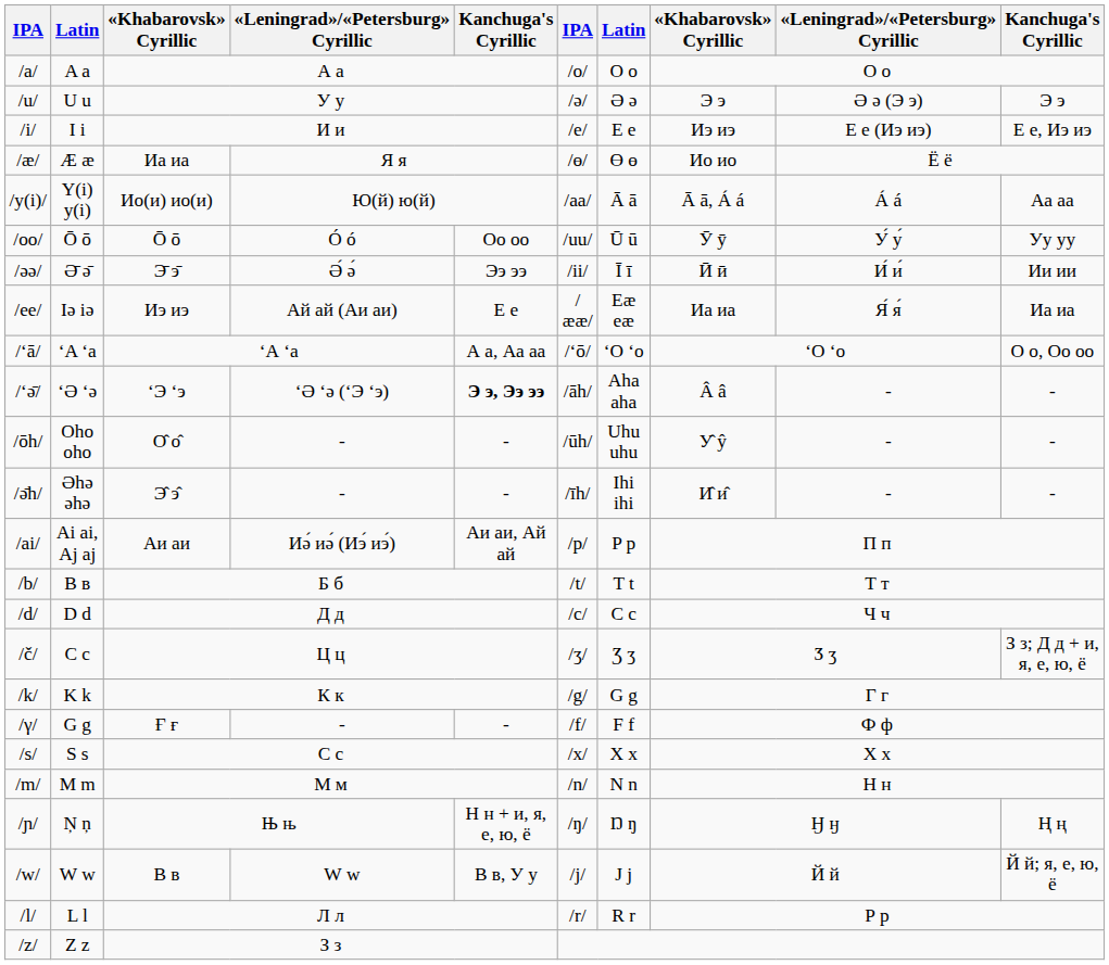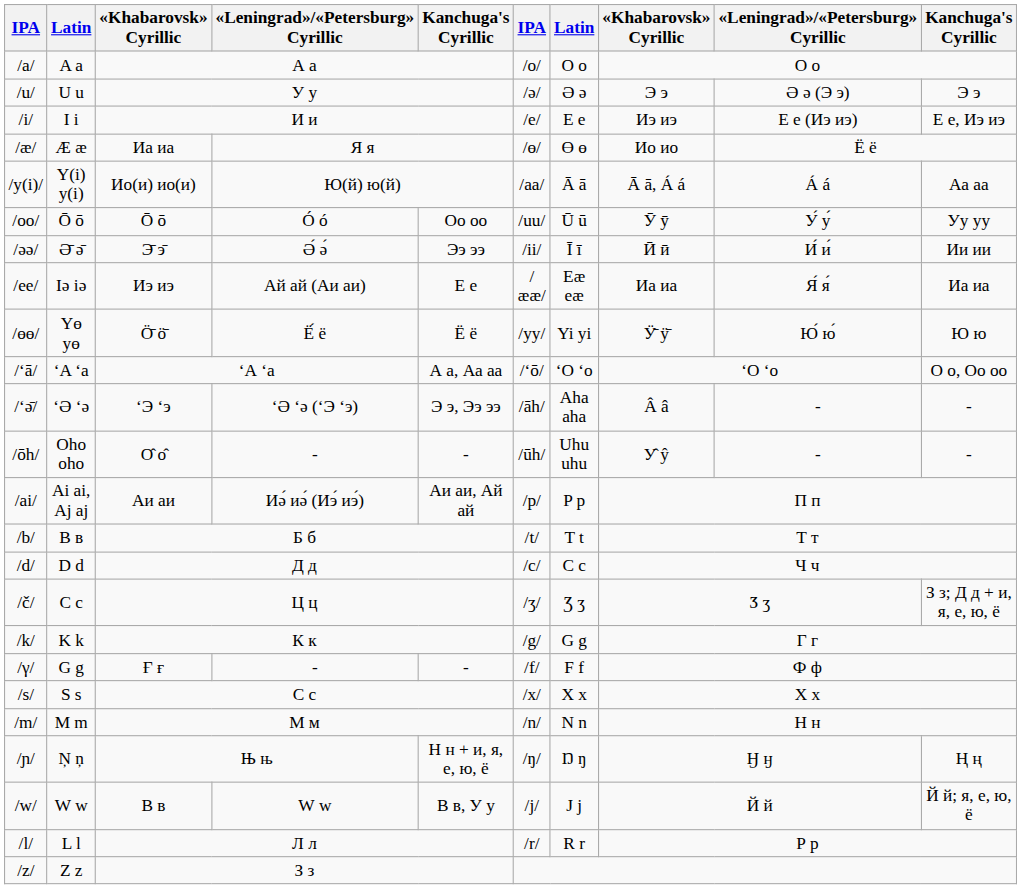 <table class="wikitable" style="text-align: center;">
 <tr>
 <th><a href='#'>IPA</a></th>
 <th><a href='#'>Latin</a></th>
 <th>«Khabarovsk»<br>Cyrillic</th>
 <th>«Leningrad»/«Petersburg»<br>Cyrillic</th>
 <th>Kanchuga's<br>Cyrillic</th>
 <th><a href='#'>IPA</a></th>
 <th><a href='#'>Latin</a></th>
 <th>«Khabarovsk»<br>Cyrillic</th>
 <th>«Leningrad»/«Petersburg»<br>Cyrillic</th>
 <th>Kanchuga's<br>Cyrillic</th>
 </tr>
 <tr>
 <td>/a/</td>
 <td>A a</td>
 <td colspan="3">А а</td>
 <td>/o/</td>
 <td>O o</td>
 <td colspan="3">О о</td>
 </tr>
 <tr>
 <td>/u/</td>
 <td>U u</td>
 <td colspan="3">У у</td>
 <td>/ә/</td>
 <td>Ә ә</td>
 <td>Э э</td>
 <td>Ә ә (Э э)</td>
 <td>Э э</td>
 </tr>
 <tr>
 <td>/i/</td>
 <td>I i</td>
 <td colspan="3">И и</td>
 <td>/e/</td>
 <td>E e</td>
 <td>Иэ иэ</td>
 <td>Е е (Иэ иэ)</td>
 <td>Е е, Иэ иэ</td>
 </tr>
 <tr>
 <td>/æ/</td>
 <td>Æ æ</td>
 <td>Иа иа</td>
 <td colspan="2">Я я</td>
 <td>/ө/</td>
 <td>Ө ө</td>
 <td>Ио ио</td>
 <td colspan="2">Ё ё</td>
 </tr>
 <tr>
 <td>/y(i)/</td>
 <td>Y(i) y(i)</td>
 <td>Ио(и) ио(и)</td>
 <td colspan="2">Ю(й) ю(й)</td>
 <td>/aa/</td>
 <td>Ā ā</td>
 <td>Ā ā, Á á</td>
 <td>Á á</td>
 <td>Аа аа</td>
 </tr>
 <tr>
 <td>/oo/</td>
 <td>Ō ō</td>
 <td>Ō ō</td>
 <td>Ó ó</td>
 <td>Оо оо</td>
 <td>/uu/</td>
 <td>Ū ū</td>
 <td>Ӯ ӯ</td>
 <td>У́ у́</td>
 <td>Уу уу</td>
 </tr>
 <tr>
 <td>/əə/</td>
 <td>Ə̄ ə̄</td>
 <td>Э̄ э̄</td>
 <td>Ә́ ә́</td>
 <td>Ээ ээ</td>
 <td>/ii/</td>
 <td>Ī ī</td>
 <td>Ӣ ӣ</td>
 <td>И́ и́</td>
 <td>Ии ии</td>
 </tr>
 <tr>
 <td>/ee/</td>
 <td>Iə iə</td>
 <td>Иэ иэ</td>
 <td>Ай ай (Аи аи)</td>
 <td>Е е</td>
 <td>/ææ/</td>
 <td>Eæ eæ</td>
 <td>Иа иа</td>
 <td>Я́ я́</td>
 <td>Иа иа</td>
 </tr>
 <tr>
+<td>/өө/</td>
+<td>Yɵ yɵ</td>
+<td>Ӧ̄ ӧ̄</td>
+<td>Ё́ ё</td>
+<td>Ё ё</td>
+<td>/yy/</td>
+<td>Yi yi</td>
+<td>Ӱ̄ ӱ̄</td>
+<td>Ю́ ю́</td>
+<td>Ю ю</td>
+</tr>
+<tr>
 <td>/‘ā/</td>
 <td>‘A ‘a</td>
 <td colspan="2">‘А ‘а</td>
 <td>А а, Аа аа</td>
 <td>/‘ō/</td>
 <td>‘O ‘o</td>
 <td colspan="2">‘О ‘о</td>
 <td>О о, Оо оо</td>
 </tr>
 <tr>
 <td>/‘ə̄/</td>
 <td>‘Ə ‘ə</td>
 <td>‘Э ‘э</td>
 <td>‘Ә ‘ә (‘Э ‘э)</td>
-<td><strong>Э э, Ээ ээ</strong></td>
+<td>Э э, Ээ ээ</td>
 <td>/āh/</td>
 <td>Aha aha</td>
 <td>Â â</td>
 <td>-</td>
 <td>-</td>
 </tr>
 <tr>
 <td>/ōh/</td>
 <td>Oho oho</td>
 <td>О̂ о̂</td>
 <td>-</td>
 <td>-</td>
 <td>/ūh/</td>
 <td>Uhu uhu</td>
 <td>У̂ ŷ</td>
-<td>-</td>
-<td>-</td>
-</tr>
-<tr>
-<td>/ə̄h/</td>
-<td>Əhə əhə</td>
-<td>Э̂ э̂</td>
-<td>-</td>
-<td>-</td>
-<td>/īh/</td>
-<td>Ihi ihi</td>
-<td>И̂ и̂</td>
 <td>-</td>
 <td>-</td>
 </tr>
 <tr>
 <td>/ai/</td>
 <td>Ai ai, Aj aj</td>
 <td>Аи аи</td>
 <td>Иә́ иә́ (Иэ́ иэ́)</td>
 <td>Аи аи, Ай ай</td>
 <td>/p/</td>
 <td>P p</td>
 <td colspan="3">П п</td>
 </tr>
 <tr>
 <td>/b/</td>
 <td>B в</td>
 <td colspan="3">Б б</td>
 <td>/t/</td>
 <td>T t</td>
 <td colspan="3">Т т</td>
 </tr>
 <tr>
 <td>/d/</td>
 <td>D d</td>
 <td colspan="3">Д д</td>
 <td>/c/</td>
 <td>C c</td>
 <td colspan="3">Ч ч</td>
 </tr>
 <tr>
 <td>/č/</td>
 <td>C c</td>
 <td colspan="3">Ц ц</td>
 <td>/ʒ/</td>
 <td>Ʒ ʒ</td>
 <td colspan="2">Ӡ ӡ</td>
 <td>З з; Д д + и, я, е, ю, ё</td>
 </tr>
 <tr>
 <td>/k/</td>
 <td>K k</td>
 <td colspan="3">К к</td>
 <td>/g/</td>
 <td>G g</td>
 <td colspan="3">Г г</td>
 </tr>
 <tr>
 <td>/γ/</td>
 <td>G g</td>
 <td>Ғ ғ</td>
 <td>-</td>
 <td>-</td>
 <td>/f/</td>
 <td>F f</td>
 <td colspan="3">Ф ф</td>
 </tr>
 <tr>
 <td>/s/</td>
 <td>S s</td>
 <td colspan="3">С с</td>
 <td>/x/</td>
 <td>X x</td>
 <td colspan="3">Х х</td>
 </tr>
 <tr>
 <td>/m/</td>
 <td>M m</td>
 <td colspan="3">М м</td>
 <td>/n/</td>
 <td>N n</td>
 <td colspan="3">Н н</td>
 </tr>
 <tr>
 <td>/ɲ/</td>
 <td>Ņ ņ</td>
 <td colspan="2">Њ њ</td>
 <td>Н н + и, я, е, ю, ё</td>
 <td>/ŋ/</td>
 <td>Ŋ ŋ</td>
 <td colspan="2">Ӈ ӈ</td>
 <td>Ң ң</td>
 </tr>
 <tr>
 <td>/w/</td>
 <td>W w</td>
 <td>В в</td>
 <td>Ԝ ԝ</td>
 <td>В в, У у</td>
 <td>/j/</td>
 <td>J j</td>
 <td colspan="2">Й й</td>
 <td>Й й; я, е, ю, ё</td>
 </tr>
 <tr>
 <td>/l/</td>
 <td>L l</td>
 <td colspan="3">Л л</td>
 <td>/r/</td>
 <td>R r</td>
 <td colspan="3">Р р</td>
 </tr>
 <tr>
 <td>/z/</td>
 <td>Z z</td>
 <td colspan="3">З з</td>
 </tr>
 </table>
